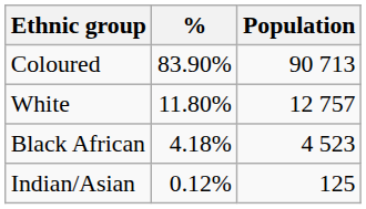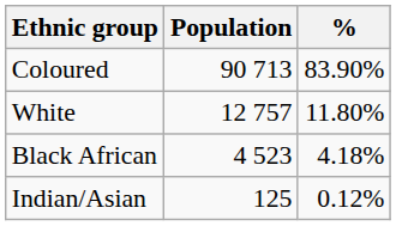 <table class="wikitable" style="font-size: 95%; text-align: right">
 <tr>
 <th>Ethnic group</th>
+<th>Population</th>
 <th>%</th>
-<th>Population</th>
 </tr>
 <tr>
 <td align=left>Coloured</td>
+<td>90 713</td>
 <td>83.90%</td>
-<td>90 713</td>
 </tr>
 <tr>
 <td align=left>White</td>
+<td>12 757</td>
 <td>11.80%</td>
-<td>12 757</td>
 </tr>
 <tr>
 <td align=left>Black African</td>
+<td>4 523</td>
 <td>4.18%</td>
-<td>4 523</td>
 </tr>
 <tr>
 <td align=left>Indian/Asian</td>
+<td>125</td>
 <td>0.12%</td>
-<td>125</td>
 </tr>
 </table>
